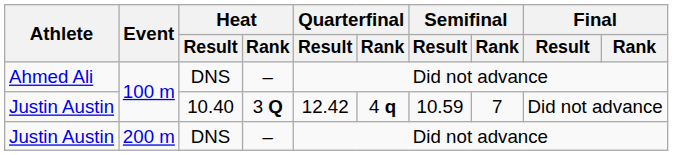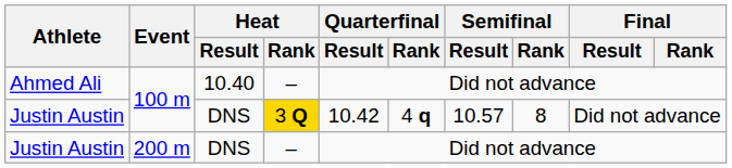 <table class="wikitable" style="font-size:90%">
 <tr>
 <th rowspan=2>Athlete</th>
 <th rowspan=2>Event</th>
 <th colspan=2>Heat</th>
 <th colspan=2>Quarterfinal</th>
 <th colspan=2>Semifinal</th>
 <th colspan=2>Final</th>
 </tr>
 <tr style="font-size:95%">
 <th>Result</th>
 <th>Rank</th>
 <th>Result</th>
 <th>Rank</th>
 <th>Result</th>
 <th>Rank</th>
 <th>Result</th>
 <th>Rank</th>
 </tr>
 <tr align=center>
 <td align=left><a href='#'>Ahmed Ali</a></td>
 <td align=left rowspan=2><a href='#'>100 m</a></td>
-<td>DNS</td>
+<td>10.40</td>
 <td>–</td>
 <td colspan=6 align=center>Did not advance</td>
 </tr>
 <tr align=center>
 <td align=left><a href='#'>Justin Austin</a></td>
-<td>10.40</td>
-<td>3 <strong>Q</strong></td>
-<td>12.42</td>
+<td>DNS</td>
+<td style="background: gold;">3 <strong>Q</strong></td>
+<td>10.42</td>
 <td>4 <strong>q</strong></td>
-<td>10.59</td>
-<td>7</td>
+<td>10.57</td>
+<td>8</td>
 <td colspan=2 align=center>Did not advance</td>
 </tr>
 <tr align=center>
 <td align=left><a href='#'>Justin Austin</a></td>
 <td align=left><a href='#'>200 m</a></td>
 <td>DNS</td>
 <td>–</td>
 <td colspan=6 align=center>Did not advance</td>
 </tr>
 </table>
